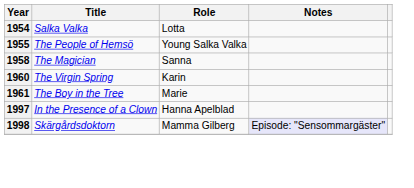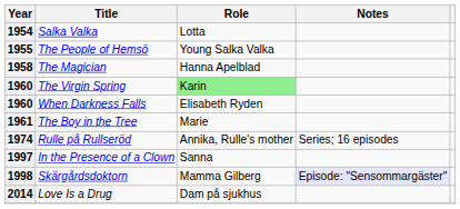 <table class="wikitable plainrowheaders sortable" style="margin-right: 0;">
 <tr>
 <th scope="col">Year</th>
 <th scope="col">Title</th>
 <th scope="col">Role</th>
 <th scope="col" class="unsortable">Notes</th>
 <th scope="col" class="unsortable"></th>
 </tr>
 <tr>
 <th scope="row">1954</th>
 <td><em><a href='#'>Salka Valka</a></em></td>
 <td>Lotta</td>
 <td></td>
 <td style="text-align:center;"></td>
 </tr>
 <tr>
 <th scope="row">1955</th>
 <td><em><a href='#'>The People of Hemsö</a></em></td>
 <td>Young Salka Valka</td>
 <td></td>
 <td style="text-align:center;"></td>
 </tr>
 <tr>
 <th scope="row">1958</th>
 <td><em><a href='#'>The Magician</a></em></td>
-<td>Sanna</td>
+<td>Hanna Apelblad</td>
 <td></td>
 <td style="text-align:center;"></td>
 </tr>
 <tr>
 <th scope="row">1960</th>
 <td><em><a href='#'>The Virgin Spring</a></em></td>
-<td>Karin</td>
+<td style="background: lightgreen;">Karin</td>
+<td></td>
+<td style="text-align:center;"></td>
+</tr>
+<tr>
+<th scope="row">1960</th>
+<td><em><a href='#'>When Darkness Falls</a></em></td>
+<td>Elisabeth Ryden</td>
 <td></td>
 <td style="text-align:center;"></td>
 </tr>
 <tr>
 <th scope="row">1961</th>
 <td><em><a href='#'>The Boy in the Tree</a></em></td>
 <td>Marie</td>
 <td></td>
 <td style="text-align:center;"></td>
 </tr>
 <tr>
+<th scope="row">1974</th>
+<td><em><a href='#'>Rulle på Rullseröd</a></em></td>
+<td>Annika, Rulle's mother</td>
+<td>Series; 16 episodes</td>
+<td style="text-align:center;"></td>
+</tr>
+<tr>
 <th scope="row">1997</th>
 <td><em><a href='#'>In the Presence of a Clown</a></em></td>
-<td>Hanna Apelblad</td>
+<td>Sanna</td>
 <td></td>
 <td style="text-align:center;"></td>
 </tr>
 <tr>
 <th scope="row">1998</th>
 <td><em><a href='#'>Skärgårdsdoktorn</a></em></td>
 <td>Mamma Gilberg</td>
 <td style="background: lavender;">Episode: "Sensommargäster"</td>
 <td style="text-align:center;"></td>
 </tr>
 <tr>
+<th scope="row">2014</th>
+<td><em>Love Is a Drug</em></td>
+<td>Dam på sjukhus</td>
+<td></td>
+<td style="text-align:center;"></td>
+</tr>
+<tr>
 </tr>
 </table>
